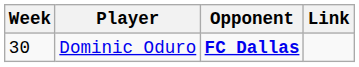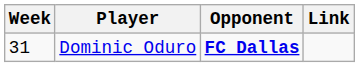 <table class=wikitable>
 <tr>
 <th>Week</th>
 <th>Player</th>
 <th>Opponent</th>
 <th>Link</th>
 </tr>
 <tr>
-<td>30</td>
+<td>31</td>
 <td> <a href='#'>Dominic Oduro</a></td>
 <td><strong><a href='#'>FC Dallas</a></strong></td>
 <td></td>
 </tr>
 </table>
